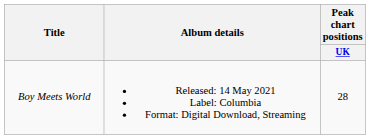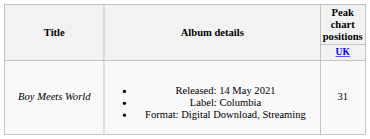 <table class="wikitable plainrowheaders" style="text-align:center;" border="1">
 <tr>
 <th scope="col" rowspan="2" style="width:9em;">Title</th>
 <th scope="col" rowspan="2" style="width:20em;">Album details</th>
 <th scope="col" colspan="2">Peak chart positions</th>
 </tr>
 <tr>
 <th scope="col" style="width:3.5em;font-size:90%;"><a href='#'>UK</a><br></th>
 </tr>
 <tr>
 <td><em>Boy Meets World</em></td>
 <td><br><ul><li>Released: 14 May 2021</li><li>Label: Columbia</li><li>Format: Digital Download, Streaming</li></ul></td>
-<td>28</td>
+<td>31</td>
 </tr>
 </table>
